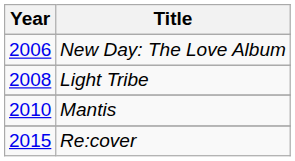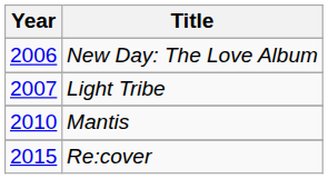 <table class="wikitable">
 <tr>
 <th>Year</th>
 <th>Title</th>
 </tr>
 <tr>
 </tr>
 <tr>
 <td><a href='#'>2006</a></td>
 <td><em>New Day: The Love Album</em></td>
 </tr>
 <tr>
 </tr>
 <tr>
-<td><a href='#'>2008</a></td>
+<td><a href='#'>2007</a></td>
 <td><em>Light Tribe</em></td>
 </tr>
 <tr>
 </tr>
 <tr>
 <td><a href='#'>2010</a></td>
 <td><em>Mantis</em></td>
 </tr>
 <tr>
 </tr>
 <tr>
 <td><a href='#'>2015</a></td>
 <td><em>Re:cover</em></td>
 </tr>
 </table>
